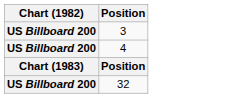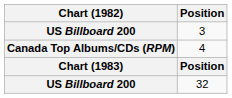 <table class="wikitable plainrowheaders" style="text-align:center">
 <tr>
 <th>Chart (1982)</th>
 <th>Position</th>
 </tr>
 <tr>
 <th scope="row">US <em>Billboard</em> 200</th>
 <td align="center">3</td>
 </tr>
 <tr>
-<th scope="row">US <em>Billboard</em> 200</th>
+<th scope="row">Canada Top Albums/CDs (<em>RPM</em>)</th>
 <td align="center">4</td>
 </tr>
 <tr>
 <th>Chart (1983)</th>
 <th>Position</th>
 </tr>
 <tr>
 <th scope="row">US <em>Billboard</em> 200</th>
 <td align="center">32</td>
 </tr>
 </table>
